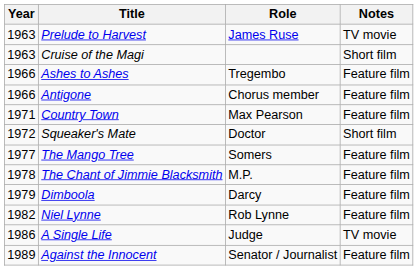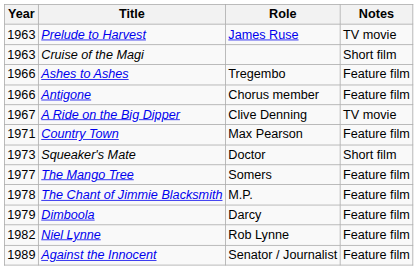 <table class="wikitable sortable">
 <tr>
 <th>Year</th>
 <th>Title</th>
 <th>Role</th>
 <th class="unsortable">Notes</th>
 </tr>
 <tr>
 <td>1963</td>
 <td><em><a href='#'>Prelude to Harvest</a></em></td>
 <td><a href='#'>James Ruse</a></td>
 <td>TV movie</td>
 </tr>
 <tr>
 <td>1963</td>
 <td><em>Cruise of the Magi</em></td>
 <td></td>
 <td>Short film</td>
 </tr>
 <tr>
 <td>1966</td>
 <td><em><a href='#'>Ashes to Ashes</a></em></td>
 <td>Tregembo</td>
 <td>Feature film</td>
 </tr>
 <tr>
 <td>1966</td>
 <td><em><a href='#'>Antigone</a></em></td>
 <td>Chorus member</td>
 <td>Feature film</td>
 </tr>
 <tr>
+<td>1967</td>
+<td><em><a href='#'>A Ride on the Big Dipper</a></em></td>
+<td>Clive Denning</td>
+<td>TV movie</td>
+</tr>
+<tr>
 <td>1971</td>
 <td><em><a href='#'>Country Town</a></em></td>
 <td>Max Pearson</td>
 <td>Feature film</td>
 </tr>
 <tr>
-<td>1972</td>
+<td>1973</td>
 <td><em>Squeaker's Mate</em></td>
 <td>Doctor</td>
 <td>Short film</td>
 </tr>
 <tr>
 <td>1977</td>
 <td><em><a href='#'>The Mango Tree</a></em></td>
 <td>Somers</td>
 <td>Feature film</td>
 </tr>
 <tr>
 <td>1978</td>
 <td><em><a href='#'>The Chant of Jimmie Blacksmith</a></em></td>
 <td>M.P.</td>
 <td>Feature film</td>
 </tr>
 <tr>
 <td>1979</td>
 <td><em><a href='#'>Dimboola</a></em></td>
 <td>Darcy</td>
 <td>Feature film</td>
 </tr>
 <tr>
 <td>1982</td>
 <td><em><a href='#'>Niel Lynne</a></em></td>
 <td>Rob Lynne</td>
 <td>Feature film</td>
 </tr>
 <tr>
-<td>1986</td>
-<td><em><a href='#'>A Single Life</a></em></td>
-<td>Judge</td>
-<td>TV movie</td>
-</tr>
-<tr>
 <td>1989</td>
 <td><em><a href='#'>Against the Innocent</a></em></td>
 <td>Senator / Journalist</td>
 <td>Feature film</td>
 </tr>
 </table>
